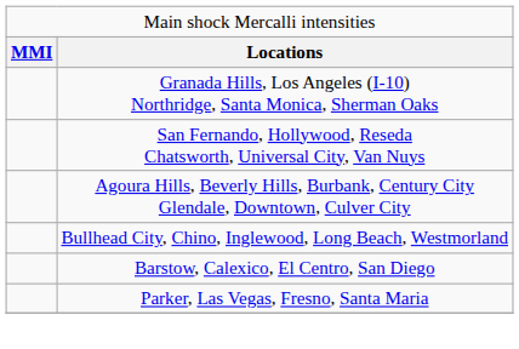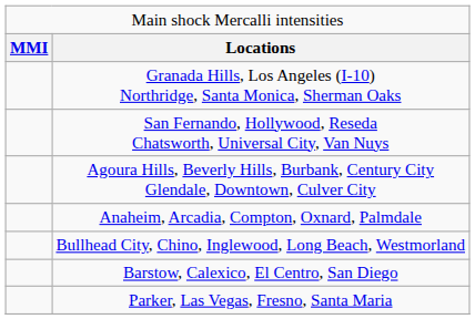 <table class="wikitable" style="float: right; text-align: center; font-size:90%;">
 <tr>
 <td colspan="2" style="text-align: center;">Main shock Mercalli intensities</td>
 </tr>
 <tr>
 <th><a href='#'>MMI</a></th>
 <th>Locations</th>
 </tr>
 <tr>
 <td></td>
 <td><a href='#'>Granada Hills</a>, Los Angeles (<a href='#'>I-10</a>)<br><a href='#'>Northridge</a>, <a href='#'>Santa Monica</a>, <a href='#'>Sherman Oaks</a></td>
 </tr>
 <tr>
 <td></td>
 <td><a href='#'>San Fernando</a>, <a href='#'>Hollywood</a>, <a href='#'>Reseda</a><br><a href='#'>Chatsworth</a>, <a href='#'>Universal City</a>, <a href='#'>Van Nuys</a></td>
 </tr>
 <tr>
 <td></td>
 <td><a href='#'>Agoura Hills</a>, <a href='#'>Beverly Hills</a>, <a href='#'>Burbank</a>, <a href='#'>Century City</a><br><a href='#'>Glendale</a>, <a href='#'>Downtown</a>, <a href='#'>Culver City</a></td>
 </tr>
 <tr>
 <td></td>
+<td><a href='#'>Anaheim</a>, <a href='#'>Arcadia</a>, <a href='#'>Compton</a>, <a href='#'>Oxnard</a>, <a href='#'>Palmdale</a></td>
+</tr>
+<tr>
+<td></td>
 <td><a href='#'>Bullhead City</a>, <a href='#'>Chino</a>, <a href='#'>Inglewood</a>, <a href='#'>Long Beach</a>, <a href='#'>Westmorland</a></td>
 </tr>
 <tr>
 <td></td>
 <td><a href='#'>Barstow</a>, <a href='#'>Calexico</a>, <a href='#'>El Centro</a>, <a href='#'>San Diego</a></td>
 </tr>
 <tr>
 <td></td>
 <td><a href='#'>Parker</a>, <a href='#'>Las Vegas</a>, <a href='#'>Fresno</a>, <a href='#'>Santa Maria</a></td>
 </tr>
 <tr>
 </tr>
 </table>
